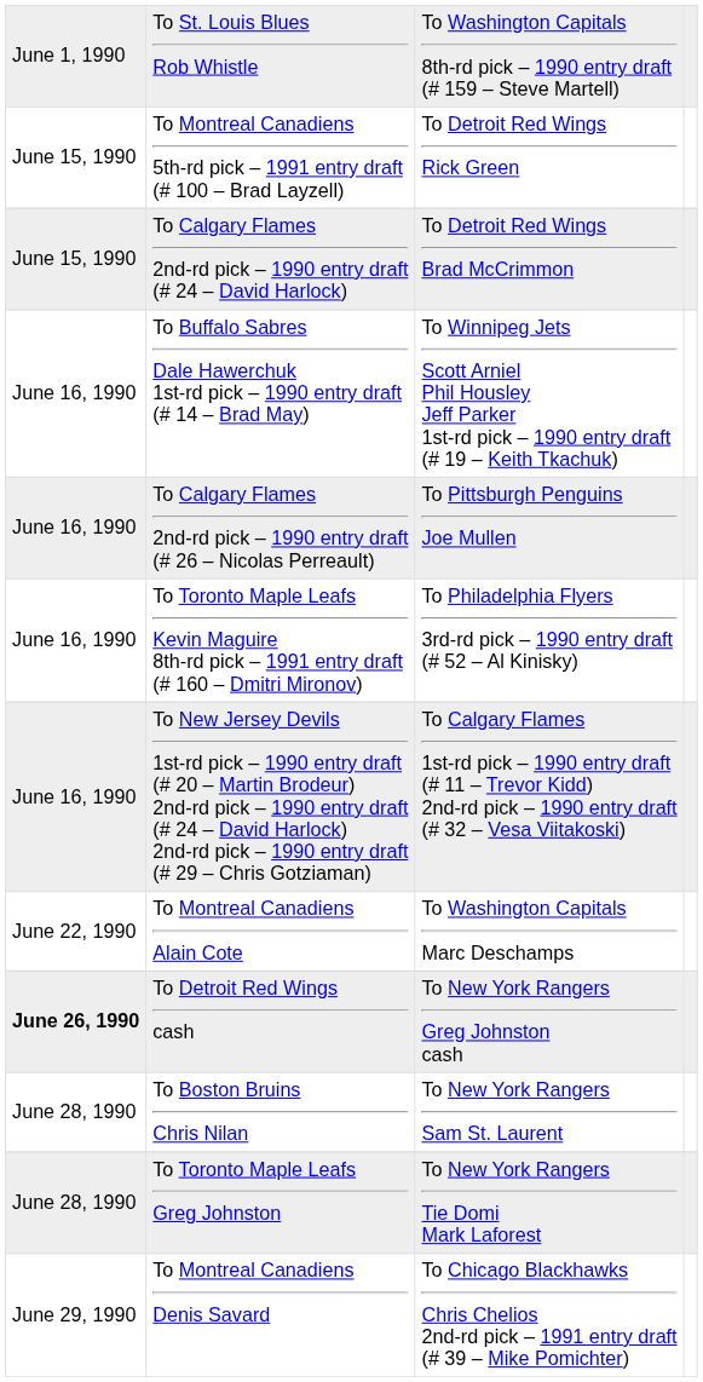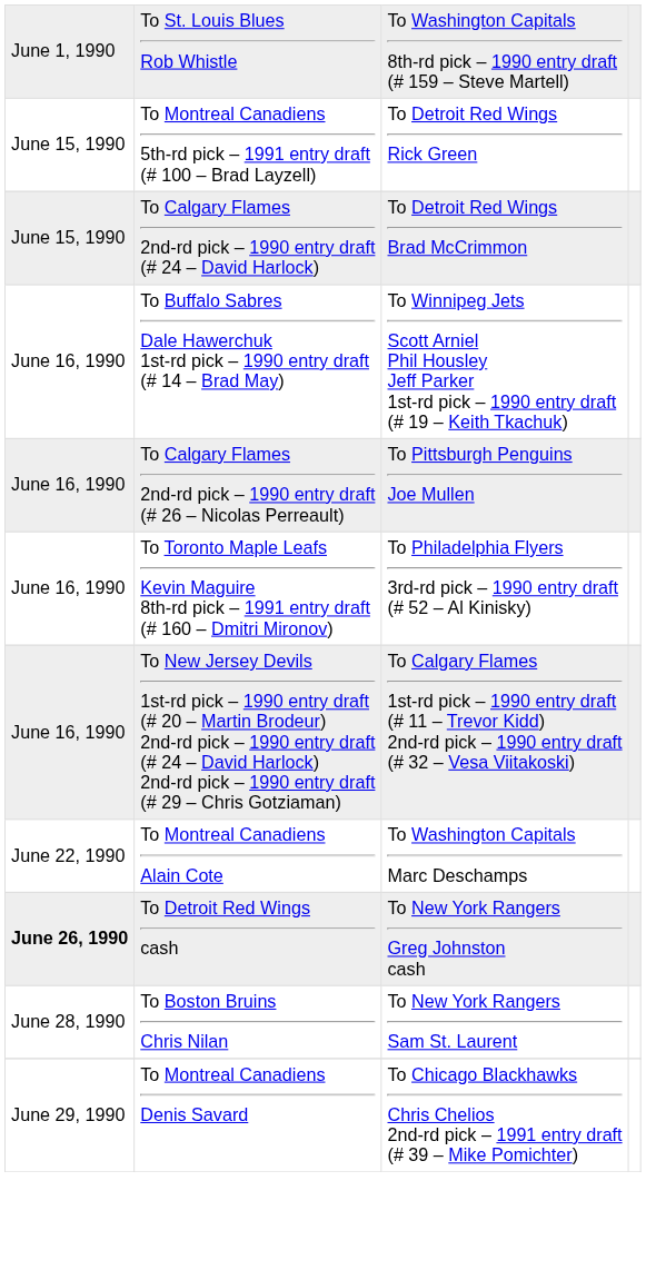 <table border=1 style="border-collapse:collapse" bordercolor="#DFDFDF"  cellpadding="5">
 <tr bgcolor="#eeeeee">
 <td>June 1, 1990</td>
 <td valign="top">To <a href='#'>St. Louis Blues</a><hr><a href='#'>Rob Whistle</a></td>
 <td valign="top">To <a href='#'>Washington Capitals</a><hr>8th-rd pick – <a href='#'>1990 entry draft</a><br>(# 159 – Steve Martell)</td>
 <td></td>
 </tr>
 <tr>
 <td>June 15, 1990</td>
 <td valign="top">To <a href='#'>Montreal Canadiens</a><hr>5th-rd pick – <a href='#'>1991 entry draft</a><br>(# 100 – Brad Layzell)</td>
 <td valign="top">To <a href='#'>Detroit Red Wings</a><hr><a href='#'>Rick Green</a></td>
 <td></td>
 </tr>
 <tr>
 </tr>
 <tr bgcolor="#eeeeee">
 <td>June 15, 1990</td>
 <td valign="top">To <a href='#'>Calgary Flames</a><hr>2nd-rd pick – <a href='#'>1990 entry draft</a><br>(# 24 – <a href='#'>David Harlock</a>)</td>
 <td valign="top">To <a href='#'>Detroit Red Wings</a><hr><a href='#'>Brad McCrimmon</a></td>
 <td></td>
 </tr>
 <tr>
 <td>June 16, 1990</td>
 <td valign="top">To <a href='#'>Buffalo Sabres</a><hr><a href='#'>Dale Hawerchuk</a><br>1st-rd pick – <a href='#'>1990 entry draft</a><br>(# 14 – <a href='#'>Brad May</a>)</td>
 <td valign="top">To <a href='#'>Winnipeg Jets</a><hr><a href='#'>Scott Arniel</a><br><a href='#'>Phil Housley</a><br><a href='#'>Jeff Parker</a><br>1st-rd pick – <a href='#'>1990 entry draft</a><br>(# 19 – <a href='#'>Keith Tkachuk</a>)</td>
 <td></td>
 </tr>
 <tr>
 </tr>
 <tr bgcolor="#eeeeee">
 <td>June 16, 1990</td>
 <td valign="top">To <a href='#'>Calgary Flames</a><hr>2nd-rd pick – <a href='#'>1990 entry draft</a><br>(# 26 – Nicolas Perreault)</td>
 <td valign="top">To <a href='#'>Pittsburgh Penguins</a><hr><a href='#'>Joe Mullen</a></td>
 <td></td>
 </tr>
 <tr>
 <td>June 16, 1990</td>
 <td valign="top">To <a href='#'>Toronto Maple Leafs</a><hr><a href='#'>Kevin Maguire</a><br>8th-rd pick – <a href='#'>1991 entry draft</a><br>(# 160 – <a href='#'>Dmitri Mironov</a>)</td>
 <td valign="top">To <a href='#'>Philadelphia Flyers</a><hr>3rd-rd pick – <a href='#'>1990 entry draft</a><br>(# 52 – Al Kinisky)</td>
 <td></td>
 </tr>
 <tr>
 </tr>
 <tr bgcolor="#eeeeee">
 <td>June 16, 1990</td>
 <td valign="top">To <a href='#'>New Jersey Devils</a><hr>1st-rd pick – <a href='#'>1990 entry draft</a><br>(# 20 – <a href='#'>Martin Brodeur</a>)<br>2nd-rd pick – <a href='#'>1990 entry draft</a><br>(# 24 – <a href='#'>David Harlock</a>)<br>2nd-rd pick – <a href='#'>1990 entry draft</a><br>(# 29 – Chris Gotziaman)</td>
 <td valign="top">To <a href='#'>Calgary Flames</a><hr>1st-rd pick – <a href='#'>1990 entry draft</a><br>(# 11 – <a href='#'>Trevor Kidd</a>)<br>2nd-rd pick – <a href='#'>1990 entry draft</a><br>(# 32 – <a href='#'>Vesa Viitakoski</a>)</td>
 <td></td>
 </tr>
 <tr>
 <td>June 22, 1990</td>
 <td valign="top">To <a href='#'>Montreal Canadiens</a><hr><a href='#'>Alain Cote</a></td>
 <td valign="top">To <a href='#'>Washington Capitals</a><hr>Marc Deschamps</td>
 <td></td>
 </tr>
 <tr>
 </tr>
 <tr bgcolor="#eeeeee">
 <td><strong>June 26, 1990</strong></td>
 <td valign="top">To <a href='#'>Detroit Red Wings</a><hr>cash</td>
 <td valign="top">To <a href='#'>New York Rangers</a><hr><a href='#'>Greg Johnston</a><br>cash</td>
 <td></td>
 </tr>
 <tr>
 <td>June 28, 1990</td>
 <td valign="top">To <a href='#'>Boston Bruins</a><hr><a href='#'>Chris Nilan</a></td>
 <td valign="top">To <a href='#'>New York Rangers</a><hr><a href='#'>Sam St. Laurent</a></td>
 <td></td>
 </tr>
 <tr>
 </tr>
-<tr bgcolor="#eeeeee">
-<td>June 28, 1990</td>
-<td valign="top">To <a href='#'>Toronto Maple Leafs</a><hr><a href='#'>Greg Johnston</a></td>
-<td valign="top">To <a href='#'>New York Rangers</a><hr><a href='#'>Tie Domi</a><br><a href='#'>Mark Laforest</a></td>
-<td></td>
-</tr>
 <tr>
 <td>June 29, 1990</td>
 <td valign="top">To <a href='#'>Montreal Canadiens</a><hr><a href='#'>Denis Savard</a></td>
 <td valign="top">To <a href='#'>Chicago Blackhawks</a><hr><a href='#'>Chris Chelios</a><br>2nd-rd pick – <a href='#'>1991 entry draft</a><br>(# 39 – <a href='#'>Mike Pomichter</a>)</td>
 <td></td>
 </tr>
 </table>
